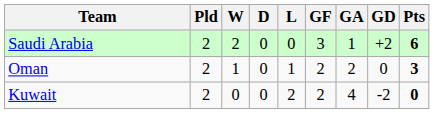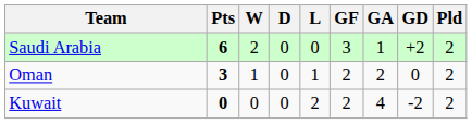 <table class="wikitable" style="text-align: center;">
 <tr>
 <th width="175">Team</th>
-<th width="20">Pld</th>
+<th width="20">Pts</th>
 <th width="20">W</th>
 <th width="20">D</th>
 <th width="20">L</th>
 <th width="20">GF</th>
 <th width="20">GA</th>
 <th width="20">GD</th>
-<th width="20">Pts</th>
+<th width="20">Pld</th>
 </tr>
 <tr bgcolor=#ccffcc>
 <td align=left> <a href='#'>Saudi Arabia</a></td>
-<td>2</td>
+<td><strong>6</strong></td>
 <td>2</td>
 <td>0</td>
 <td>0</td>
 <td>3</td>
 <td>1</td>
 <td>+2</td>
-<td><strong>6</strong></td>
+<td>2</td>
 </tr>
 <tr>
 <td align=left> <a href='#'>Oman</a></td>
-<td>2</td>
+<td><strong>3</strong></td>
 <td>1</td>
 <td>0</td>
 <td>1</td>
 <td>2</td>
 <td>2</td>
 <td>0</td>
-<td><strong>3</strong></td>
+<td>2</td>
 </tr>
 <tr>
 <td align=left> <a href='#'>Kuwait</a></td>
-<td>2</td>
+<td><strong>0</strong></td>
 <td>0</td>
 <td>0</td>
 <td>2</td>
 <td>2</td>
 <td>4</td>
 <td>-2</td>
-<td><strong>0</strong></td>
+<td>2</td>
 </tr>
 </table>
